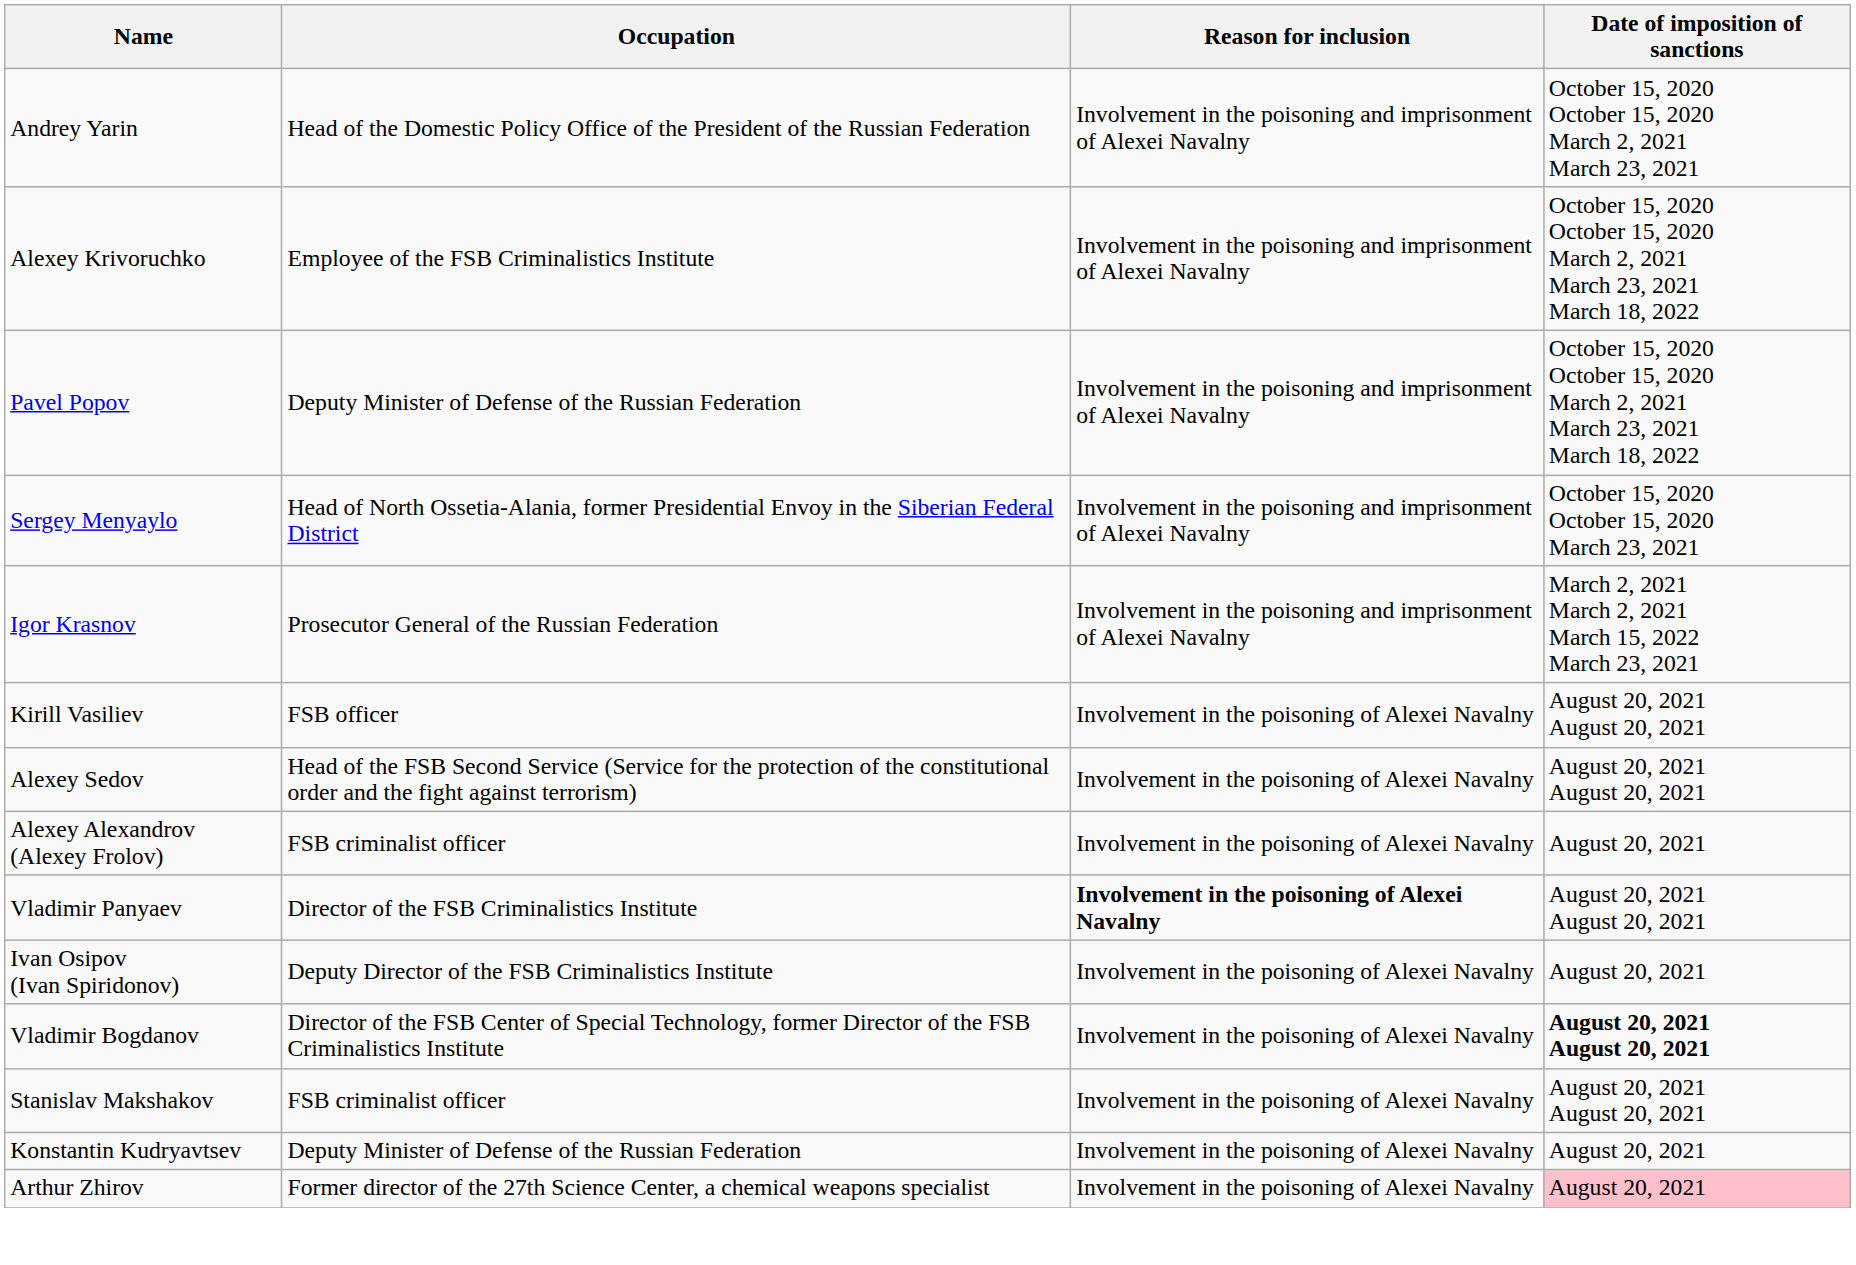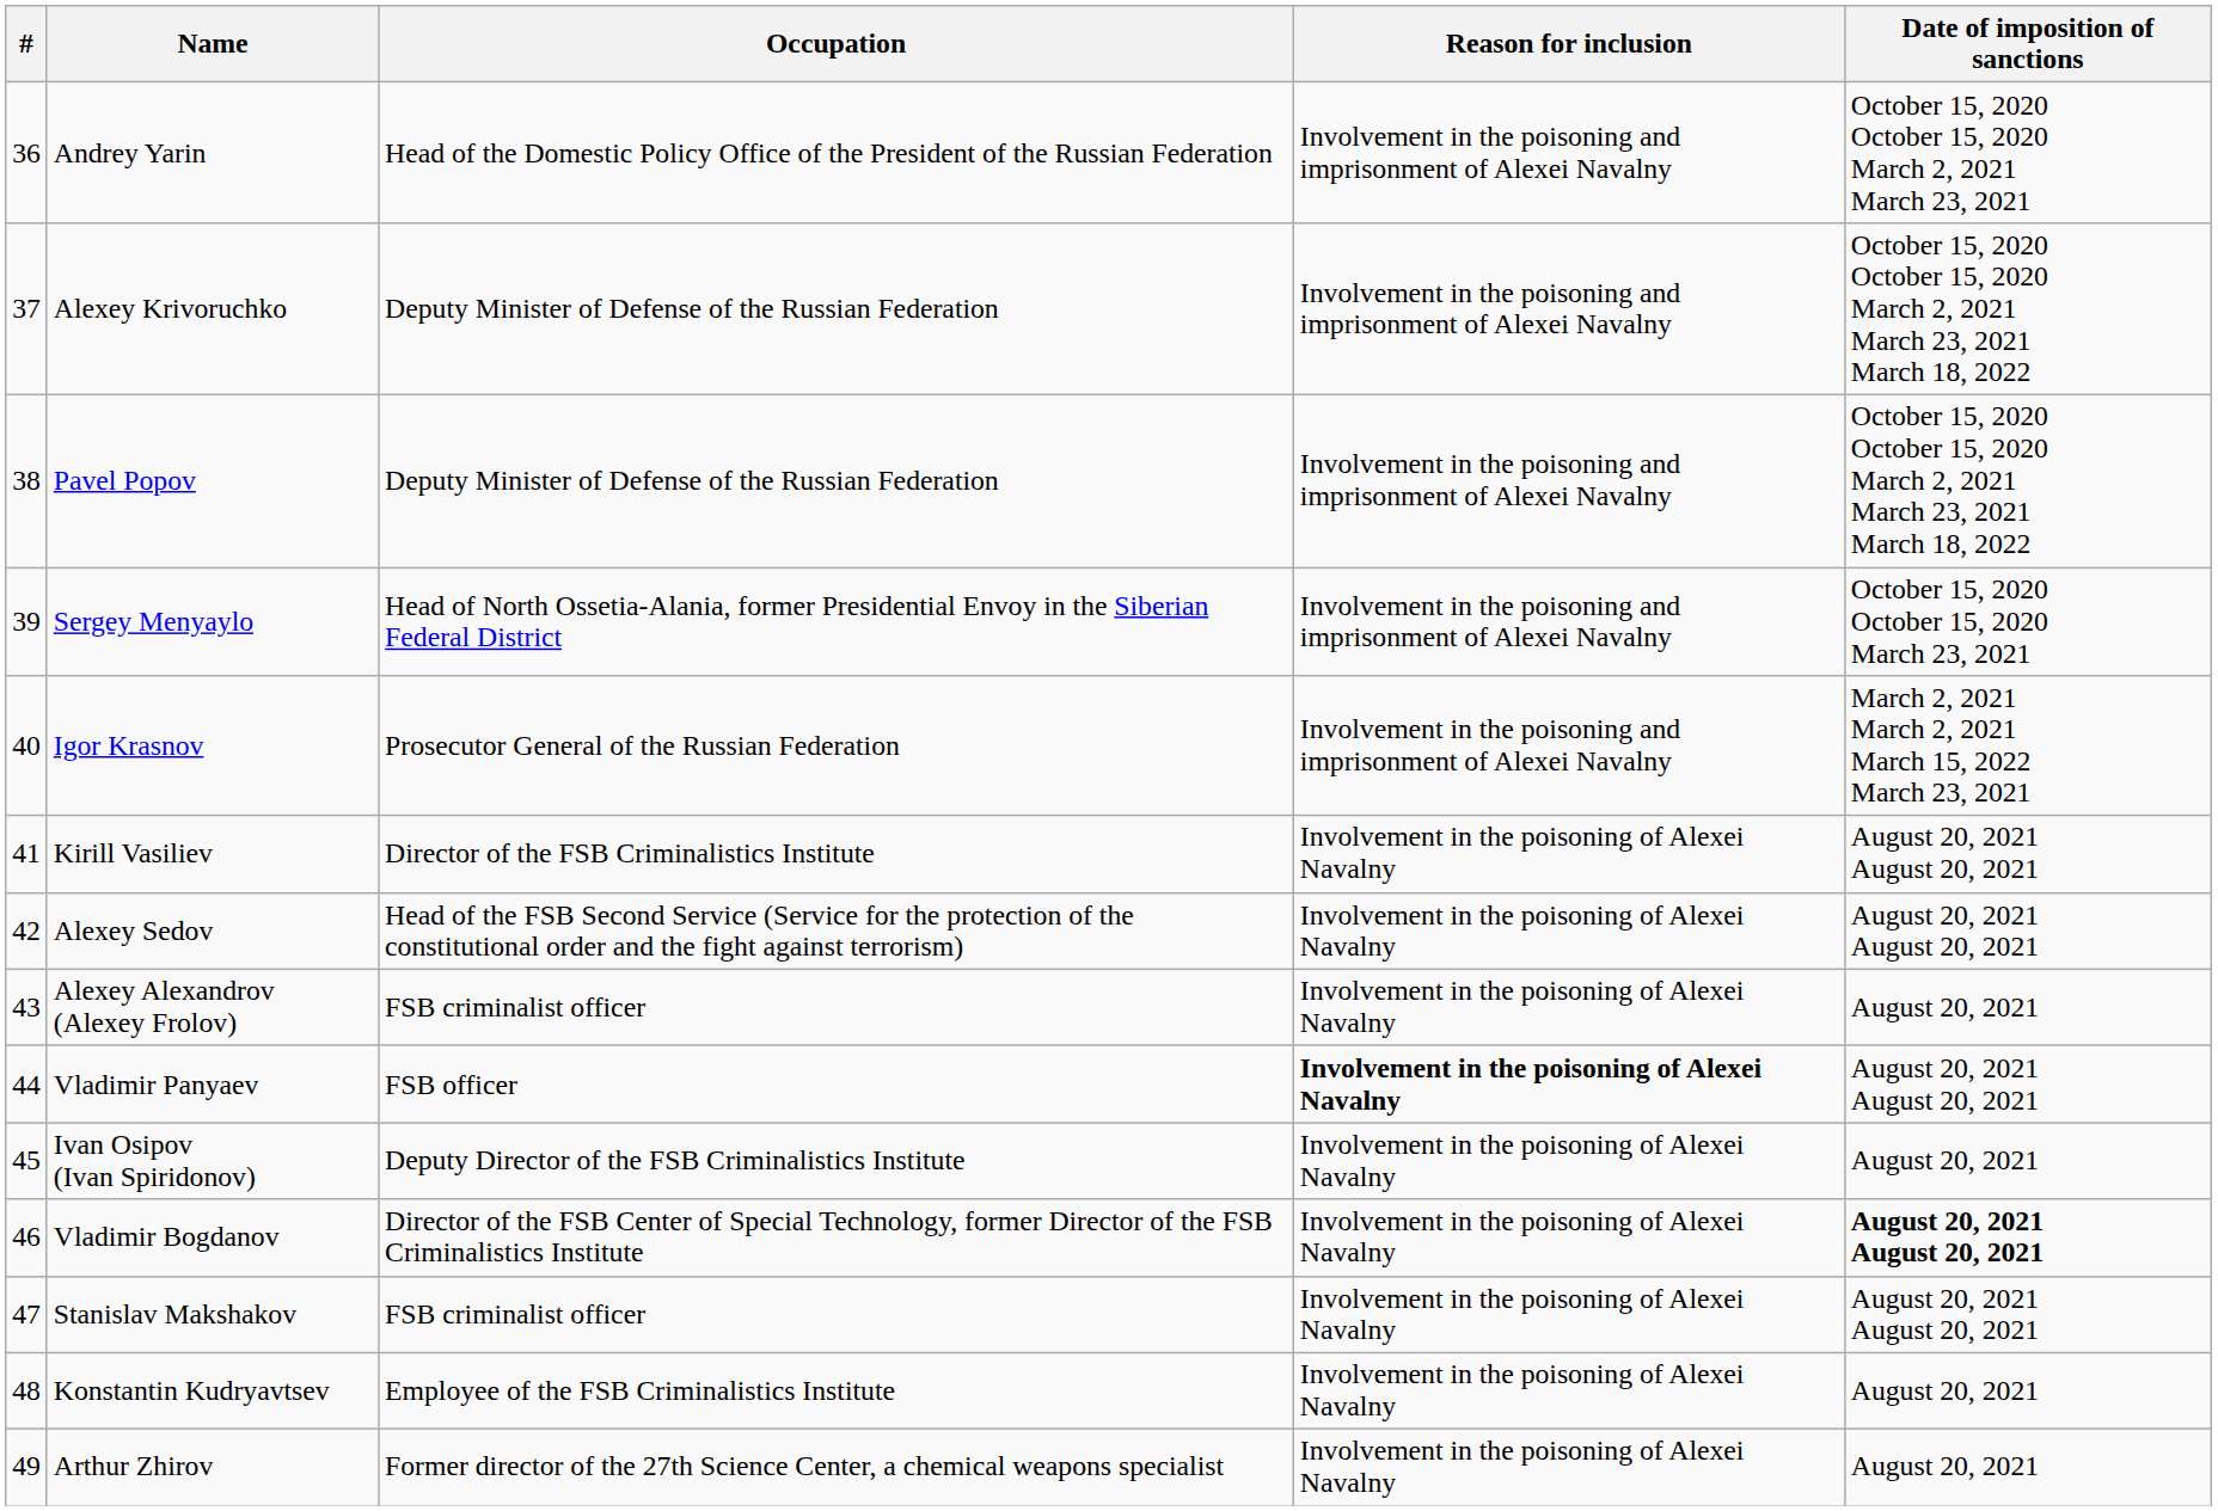 <table class="wikitable">
 <tr>
+<th>#</th>
 <th width="180px">Name</th>
 <th>Occupation</th>
 <th>Reason for inclusion</th>
 <th width="200px">Date of imposition of sanctions</th>
 </tr>
 <tr>
+<td>36</td>
 <td>Andrey Yarin</td>
 <td>Head of the Domestic Policy Office of the President of the Russian Federation</td>
 <td>Involvement in the poisoning and imprisonment of Alexei Navalny</td>
 <td> October 15, 2020<br> October 15, 2020<br> March 2, 2021<br> March 23, 2021</td>
 </tr>
 <tr>
+<td>37</td>
 <td>Alexey Krivoruchko</td>
-<td>Employee of the FSB Criminalistics Institute</td>
+<td>Deputy Minister of Defense of the Russian Federation</td>
 <td>Involvement in the poisoning and imprisonment of Alexei Navalny</td>
 <td> October 15, 2020<br> October 15, 2020<br> March 2, 2021<br> March 23, 2021<br> March 18, 2022</td>
 </tr>
 <tr>
+<td>38</td>
 <td><a href='#'>Pavel Popov</a></td>
 <td>Deputy Minister of Defense of the Russian Federation</td>
 <td>Involvement in the poisoning and imprisonment of Alexei Navalny</td>
 <td> October 15, 2020<br> October 15, 2020<br> March 2, 2021<br> March 23, 2021<br> March 18, 2022</td>
 </tr>
 <tr>
+<td>39</td>
 <td><a href='#'>Sergey Menyaylo</a></td>
 <td>Head of North Ossetia-Alania, former Presidential Envoy in the <a href='#'>Siberian Federal District</a></td>
 <td>Involvement in the poisoning and imprisonment of Alexei Navalny</td>
 <td> October 15, 2020<br> October 15, 2020<br> March 23, 2021</td>
 </tr>
 <tr>
+<td>40</td>
 <td><a href='#'>Igor Krasnov</a></td>
 <td>Prosecutor General of the Russian Federation</td>
 <td>Involvement in the poisoning and imprisonment of Alexei Navalny</td>
 <td> March 2, 2021<br> March 2, 2021<br> March 15, 2022<br> March 23, 2021</td>
 </tr>
 <tr>
+<td>41</td>
 <td>Kirill Vasiliev</td>
-<td>FSB officer</td>
+<td>Director of the FSB Criminalistics Institute</td>
 <td>Involvement in the poisoning of Alexei Navalny</td>
 <td> August 20, 2021<br> August 20, 2021</td>
 </tr>
 <tr>
+<td>42</td>
 <td>Alexey Sedov</td>
 <td>Head of the FSB Second Service (Service for the protection of the constitutional order and the fight against terrorism)</td>
 <td>Involvement in the poisoning of Alexei Navalny</td>
 <td> August 20, 2021<br> August 20, 2021</td>
 </tr>
 <tr>
+<td>43</td>
 <td>Alexey Alexandrov<br>(Alexey Frolov)</td>
 <td>FSB criminalist officer</td>
 <td>Involvement in the poisoning of Alexei Navalny</td>
 <td> August 20, 2021</td>
 </tr>
 <tr>
+<td>44</td>
 <td>Vladimir Panyaev</td>
-<td>Director of the FSB Criminalistics Institute</td>
+<td>FSB officer</td>
 <td><strong>Involvement in the poisoning of Alexei Navalny</strong></td>
 <td> August 20, 2021<br> August 20, 2021</td>
 </tr>
 <tr>
+<td>45</td>
 <td>Ivan Osipov<br>(Ivan Spiridonov)</td>
 <td>Deputy Director of the FSB Criminalistics Institute</td>
 <td>Involvement in the poisoning of Alexei Navalny</td>
 <td> August 20, 2021</td>
 </tr>
 <tr>
+<td>46</td>
 <td>Vladimir Bogdanov</td>
 <td>Director of the FSB Center of Special Technology, former Director of the FSB Criminalistics Institute</td>
 <td>Involvement in the poisoning of Alexei Navalny</td>
 <td><strong> August 20, 2021<br> August 20, 2021</strong></td>
 </tr>
 <tr>
+<td>47</td>
 <td>Stanislav Makshakov</td>
 <td>FSB criminalist officer</td>
 <td>Involvement in the poisoning of Alexei Navalny</td>
 <td> August 20, 2021<br> August 20, 2021</td>
 </tr>
 <tr>
+<td>48</td>
 <td>Konstantin Kudryavtsev</td>
-<td>Deputy Minister of Defense of the Russian Federation</td>
+<td>Employee of the FSB Criminalistics Institute</td>
 <td>Involvement in the poisoning of Alexei Navalny</td>
 <td> August 20, 2021</td>
 </tr>
 <tr>
+<td>49</td>
 <td>Arthur Zhirov</td>
 <td>Former director of the 27th Science Center, a chemical weapons specialist</td>
 <td>Involvement in the poisoning of Alexei Navalny</td>
-<td style="background: pink;"> August 20, 2021</td>
+<td> August 20, 2021</td>
 </tr>
 </table>
